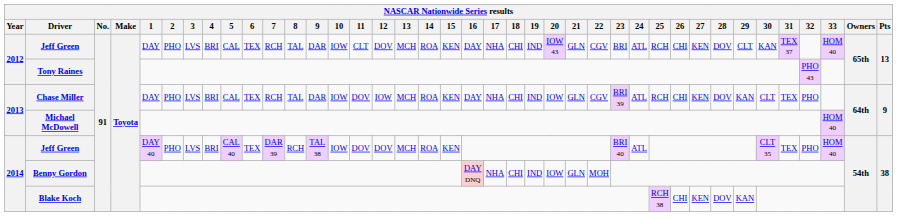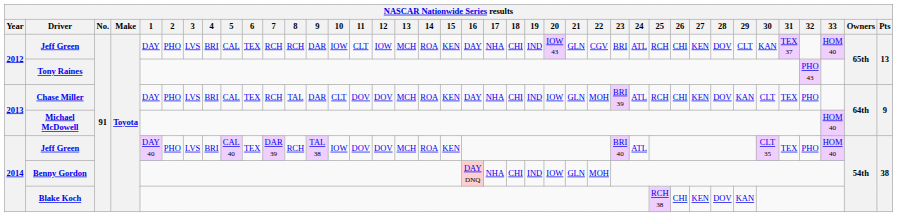 <table class="wikitable" style="text-align:center; font-size:75%">
 <tr>
 <th colspan=45><a href='#'>NASCAR Nationwide Series</a> results</th>
 </tr>
 <tr>
 <th>Year</th>
 <th>Driver</th>
 <th>No.</th>
 <th>Make</th>
 <th>1</th>
 <th>2</th>
 <th>3</th>
 <th>4</th>
 <th>5</th>
 <th>6</th>
 <th>7</th>
 <th>8</th>
 <th>9</th>
 <th>10</th>
 <th>11</th>
 <th>12</th>
 <th>13</th>
 <th>14</th>
 <th>15</th>
 <th>16</th>
 <th>17</th>
 <th>18</th>
 <th>19</th>
 <th>20</th>
 <th>21</th>
 <th>22</th>
 <th>23</th>
 <th>24</th>
 <th>25</th>
 <th>26</th>
 <th>27</th>
 <th>28</th>
 <th>29</th>
 <th>30</th>
 <th>31</th>
 <th>32</th>
 <th>33</th>
 <th>Owners</th>
 <th>Pts</th>
 </tr>
 <tr>
 <th rowspan=2><a href='#'>2012</a></th>
 <th><a href='#'>Jeff Green</a></th>
 <th rowspan=7>91</th>
 <th rowspan=7><a href='#'>Toyota</a></th>
 <td><a href='#'>DAY</a></td>
 <td><a href='#'>PHO</a></td>
 <td><a href='#'>LVS</a></td>
 <td><a href='#'>BRI</a></td>
 <td><a href='#'>CAL</a></td>
 <td><a href='#'>TEX</a></td>
 <td><a href='#'>RCH</a></td>
-<td><a href='#'>TAL</a></td>
+<td><a href='#'>RCH</a></td>
 <td><a href='#'>DAR</a></td>
 <td><a href='#'>IOW</a></td>
 <td><a href='#'>CLT</a></td>
-<td><a href='#'>DOV</a></td>
+<td><a href='#'>IOW</a></td>
 <td><a href='#'>MCH</a></td>
 <td><a href='#'>ROA</a></td>
 <td><a href='#'>KEN</a></td>
 <td><a href='#'>DAY</a></td>
 <td><a href='#'>NHA</a></td>
 <td><a href='#'>CHI</a></td>
 <td><a href='#'>IND</a></td>
 <td style="background:#EFCFFF;"><a href='#'>IOW</a><br><small>43</small></td>
 <td><a href='#'>GLN</a></td>
 <td><a href='#'>CGV</a></td>
 <td><a href='#'>BRI</a></td>
 <td><a href='#'>ATL</a></td>
 <td><a href='#'>RCH</a></td>
 <td><a href='#'>CHI</a></td>
 <td><a href='#'>KEN</a></td>
 <td><a href='#'>DOV</a></td>
 <td><a href='#'>CLT</a></td>
 <td><a href='#'>KAN</a></td>
 <td style="background:#EFCFFF;"><a href='#'>TEX</a><br><small>37</small></td>
 <td></td>
 <td style="background:#EFCFFF;"><a href='#'>HOM</a><br><small>40</small></td>
 <th rowspan=2>65th</th>
 <th rowspan=2>13</th>
 </tr>
 <tr>
 <th><a href='#'>Tony Raines</a></th>
 <td colspan=31></td>
 <td style="background:#EFCFFF;"><a href='#'>PHO</a><br><small>43</small></td>
 <td></td>
 </tr>
 <tr>
 <th rowspan=2><a href='#'>2013</a></th>
 <th><a href='#'>Chase Miller</a></th>
 <td><a href='#'>DAY</a></td>
 <td><a href='#'>PHO</a></td>
 <td><a href='#'>LVS</a></td>
 <td><a href='#'>BRI</a></td>
 <td><a href='#'>CAL</a></td>
 <td><a href='#'>TEX</a></td>
 <td><a href='#'>RCH</a></td>
 <td><a href='#'>TAL</a></td>
 <td><a href='#'>DAR</a></td>
-<td><a href='#'>IOW</a></td>
+<td><a href='#'>CLT</a></td>
 <td><a href='#'>DOV</a></td>
-<td><a href='#'>IOW</a></td>
+<td><a href='#'>DOV</a></td>
 <td><a href='#'>MCH</a></td>
 <td><a href='#'>ROA</a></td>
 <td><a href='#'>KEN</a></td>
 <td><a href='#'>DAY</a></td>
 <td><a href='#'>NHA</a></td>
 <td><a href='#'>CHI</a></td>
 <td><a href='#'>IND</a></td>
 <td><a href='#'>IOW</a></td>
 <td><a href='#'>GLN</a></td>
-<td><a href='#'>CGV</a></td>
+<td><a href='#'>MOH</a></td>
 <td style="background:#EFCFFF;"><a href='#'>BRI</a><br><small>39</small></td>
 <td><a href='#'>ATL</a></td>
 <td><a href='#'>RCH</a></td>
 <td><a href='#'>CHI</a></td>
 <td><a href='#'>KEN</a></td>
 <td><a href='#'>DOV</a></td>
 <td><a href='#'>KAN</a></td>
 <td><a href='#'>CLT</a></td>
 <td><a href='#'>TEX</a></td>
 <td><a href='#'>PHO</a></td>
 <td></td>
 <th rowspan=2>64th</th>
 <th rowspan=2>9</th>
 </tr>
 <tr>
 <th><a href='#'>Michael McDowell</a></th>
 <td colspan=32></td>
 <td style="background:#EFCFFF;"><a href='#'>HOM</a><br><small>40</small></td>
 </tr>
 <tr>
 <th rowspan=3><a href='#'>2014</a></th>
 <th><a href='#'>Jeff Green</a></th>
 <td style="background:#EFCFFF;"><a href='#'>DAY</a><br><small>40</small></td>
 <td><a href='#'>PHO</a></td>
 <td><a href='#'>LVS</a></td>
 <td><a href='#'>BRI</a></td>
 <td style="background:#EFCFFF;"><a href='#'>CAL</a><br><small>40</small></td>
 <td><a href='#'>TEX</a></td>
 <td style="background:#EFCFFF;"><a href='#'>DAR</a><br><small>39</small></td>
 <td><a href='#'>RCH</a></td>
 <td style="background:#EFCFFF;"><a href='#'>TAL</a><br><small>38</small></td>
 <td><a href='#'>IOW</a></td>
 <td><a href='#'>DOV</a></td>
 <td><a href='#'>DOV</a></td>
 <td><a href='#'>MCH</a></td>
 <td><a href='#'>ROA</a></td>
 <td><a href='#'>KEN</a></td>
 <td colspan=7></td>
 <td style="background:#EFCFFF;"><a href='#'>BRI</a><br><small>40</small></td>
 <td><a href='#'>ATL</a></td>
 <td colspan=5></td>
 <td style="background:#EFCFFF;"><a href='#'>CLT</a><br><small>35</small></td>
 <td><a href='#'>TEX</a></td>
 <td><a href='#'>PHO</a></td>
 <td style="background:#EFCFFF;"><a href='#'>HOM</a><br><small>40</small></td>
 <th rowspan=3>54th</th>
 <th rowspan=3>38</th>
 </tr>
 <tr>
 <th><a href='#'>Benny Gordon</a></th>
 <td colspan=15></td>
 <td style="background:#FFCFCF;"><a href='#'>DAY</a><br><small>DNQ</small></td>
 <td><a href='#'>NHA</a></td>
 <td><a href='#'>CHI</a></td>
 <td><a href='#'>IND</a></td>
 <td><a href='#'>IOW</a></td>
 <td><a href='#'>GLN</a></td>
 <td><a href='#'>MOH</a></td>
 <td colspan=11></td>
 </tr>
 <tr>
 <th><a href='#'>Blake Koch</a></th>
 <td colspan=24></td>
 <td style="background:#EFCFFF;"><a href='#'>RCH</a><br><small>38</small></td>
 <td><a href='#'>CHI</a></td>
 <td><a href='#'>KEN</a></td>
 <td><a href='#'>DOV</a></td>
 <td><a href='#'>KAN</a></td>
 <td colspan=4></td>
 </tr>
 </table>
